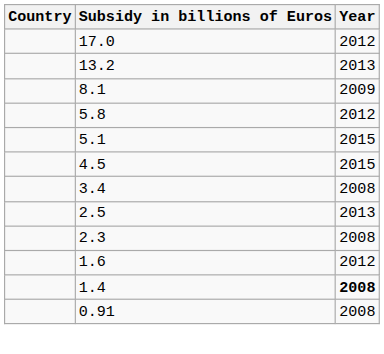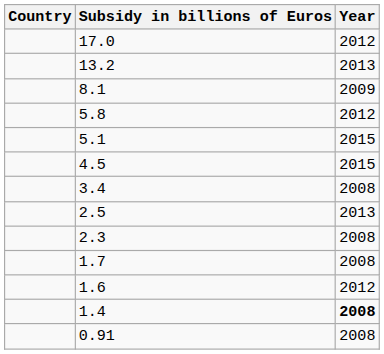 <table class="wikitable sortable">
 <tr>
 <th>Country</th>
 <th>Subsidy in billions of Euros</th>
 <th>Year</th>
 </tr>
 <tr>
 <td></td>
 <td>17.0</td>
 <td>2012</td>
 </tr>
 <tr>
 <td></td>
 <td>13.2</td>
 <td>2013</td>
 </tr>
 <tr>
 <td></td>
 <td>8.1</td>
 <td>2009</td>
 </tr>
 <tr>
 <td></td>
 <td>5.8</td>
 <td>2012</td>
 </tr>
 <tr>
 <td></td>
 <td>5.1</td>
 <td>2015</td>
 </tr>
 <tr>
 <td></td>
 <td>4.5</td>
 <td>2015</td>
 </tr>
 <tr>
 <td></td>
 <td>3.4</td>
 <td>2008</td>
 </tr>
 <tr>
 <td></td>
 <td>2.5</td>
 <td>2013</td>
 </tr>
 <tr>
 <td></td>
 <td>2.3</td>
 <td>2008</td>
 </tr>
 <tr>
 <td></td>
+<td>1.7</td>
+<td>2008</td>
+</tr>
+<tr>
+<td></td>
 <td>1.6</td>
 <td>2012</td>
 </tr>
 <tr>
 <td></td>
 <td>1.4</td>
 <td><strong>2008</strong></td>
 </tr>
 <tr>
 <td></td>
 <td>0.91</td>
 <td>2008</td>
 </tr>
 </table>
